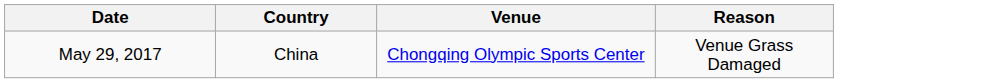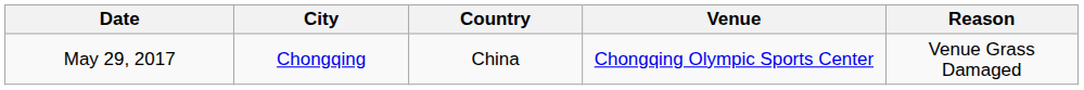 <table class="wikitable" style="text-align:center">
 <tr>
 <th scope="col" style="width:12em;">Date</th>
+<th scope="col" style="width:9em;">City</th>
 <th scope="col" style="width:9em;">Country</th>
 <th scope="col" style="width:16em;">Venue</th>
 <th scope="col" style="width:10em;">Reason</th>
 </tr>
 <tr>
 <td>May 29, 2017</td>
+<td><a href='#'>Chongqing</a></td>
 <td>China</td>
 <td><a href='#'>Chongqing Olympic Sports Center</a></td>
 <td>Venue Grass Damaged</td>
 </tr>
 </table>
